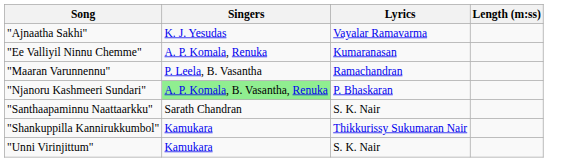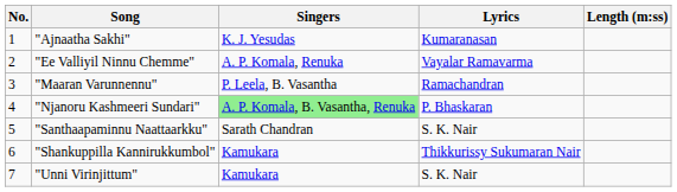 <table class="wikitable" style="font-size:95%;">
 <tr>
+<th>No.</th>
 <th>Song</th>
 <th>Singers</th>
 <th>Lyrics</th>
 <th>Length (m:ss)</th>
 </tr>
 <tr>
+<td>1</td>
 <td>"Ajnaatha Sakhi"</td>
 <td><a href='#'>K. J. Yesudas</a></td>
+<td><a href='#'>Kumaranasan</a></td>
+<td></td>
+</tr>
+<tr>
+<td>2</td>
+<td>"Ee Valliyil Ninnu Chemme"</td>
+<td><a href='#'>A. P. Komala</a>, <a href='#'>Renuka</a></td>
 <td><a href='#'>Vayalar Ramavarma</a></td>
 <td></td>
 </tr>
 <tr>
-<td>"Ee Valliyil Ninnu Chemme"</td>
-<td><a href='#'>A. P. Komala</a>, <a href='#'>Renuka</a></td>
-<td><a href='#'>Kumaranasan</a></td>
-<td></td>
-</tr>
-<tr>
+<td>3</td>
 <td>"Maaran Varunnennu"</td>
 <td><a href='#'>P. Leela</a>, B. Vasantha</td>
 <td><a href='#'>Ramachandran</a></td>
 <td></td>
 </tr>
 <tr>
+<td>4</td>
 <td>"Njanoru Kashmeeri Sundari"</td>
 <td style="background: lightgreen;"><a href='#'>A. P. Komala</a>, B. Vasantha, <a href='#'>Renuka</a></td>
 <td><a href='#'>P. Bhaskaran</a></td>
 <td></td>
 </tr>
 <tr>
+<td>5</td>
 <td>"Santhaapaminnu Naattaarkku"</td>
 <td>Sarath Chandran</td>
 <td>S. K. Nair</td>
 <td></td>
 </tr>
 <tr>
+<td>6</td>
 <td>"Shankuppilla Kannirukkumbol"</td>
 <td><a href='#'>Kamukara</a></td>
 <td><a href='#'>Thikkurissy Sukumaran Nair</a></td>
 <td></td>
 </tr>
 <tr>
+<td>7</td>
 <td>"Unni Virinjittum"</td>
 <td><a href='#'>Kamukara</a></td>
 <td>S. K. Nair</td>
 <td></td>
 </tr>
 </table>
